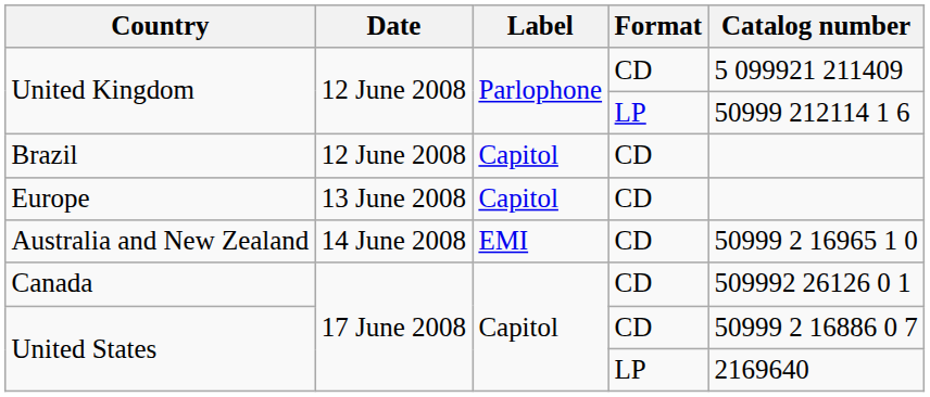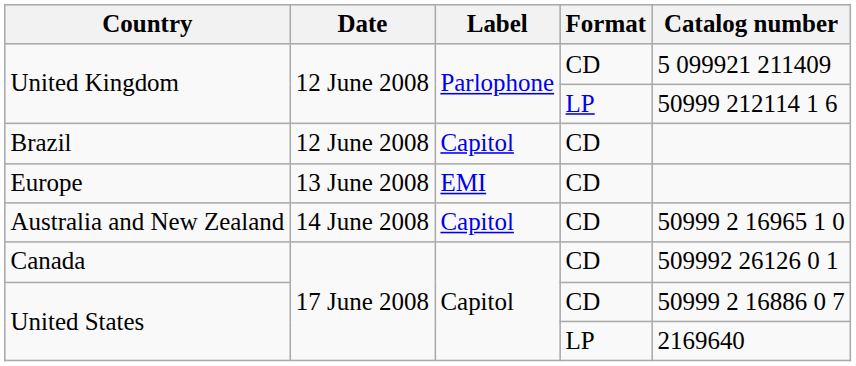 <table class="wikitable">
 <tr>
 <th>Country</th>
 <th>Date</th>
 <th>Label</th>
 <th>Format</th>
 <th>Catalog number</th>
 </tr>
 <tr>
 <td rowspan="2">United Kingdom</td>
 <td rowspan="2">12 June 2008</td>
 <td rowspan="2"><a href='#'>Parlophone</a></td>
 <td>CD</td>
 <td>5 099921 211409</td>
 </tr>
 <tr>
 <td><a href='#'>LP</a></td>
 <td 5 211416 099921>50999 212114 1 6</td>
 </tr>
 <tr>
 <td>Brazil</td>
 <td>12 June 2008</td>
 <td><a href='#'>Capitol</a></td>
 <td>CD</td>
 <td></td>
 </tr>
 <tr>
 <td>Europe</td>
 <td>13 June 2008</td>
-<td><a href='#'>Capitol</a></td>
+<td><a href='#'>EMI</a></td>
 <td>CD</td>
 <td></td>
 </tr>
 <tr>
 <td>Australia and New Zealand</td>
 <td>14 June 2008</td>
-<td><a href='#'>EMI</a></td>
+<td><a href='#'>Capitol</a></td>
 <td>CD</td>
 <td>50999 2 16965 1 0</td>
 </tr>
 <tr>
 <td>Canada</td>
 <td rowspan="3">17 June 2008</td>
 <td rowspan="3">Capitol</td>
 <td>CD</td>
 <td>509992 26126 0 1</td>
 </tr>
 <tr>
 <td rowspan="2">United States</td>
 <td>CD</td>
 <td>50999 2 16886 0 7</td>
 </tr>
 <tr>
 <td>LP</td>
 <td>2169640</td>
 </tr>
 </table>
